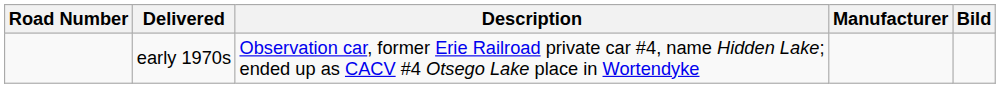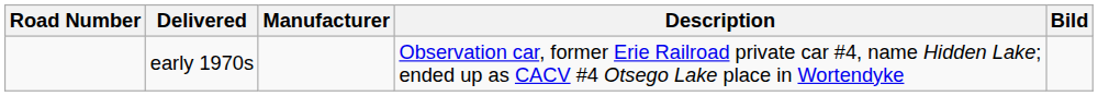 <table class="wikitable sortable">
 <tr>
 <th>Road Number</th>
 <th>Delivered</th>
+<th>Manufacturer</th>
 <th>Description</th>
-<th>Manufacturer</th>
 <th>Bild</th>
 </tr>
 <tr>
 <td></td>
 <td>early 1970s</td>
+<td></td>
 <td><a href='#'>Observation car</a>, former <a href='#'>Erie Railroad</a> private car #4, name <em>Hidden Lake</em>; <br>ended up as <a href='#'>CACV</a> #4 <em>Otsego Lake</em> place in <a href='#'>Wortendyke</a></td>
-<td></td>
 <td></td>
 </tr>
 </table>
